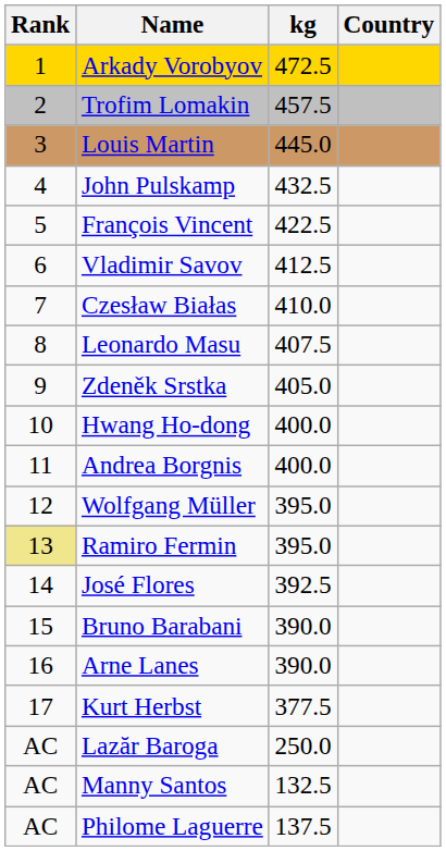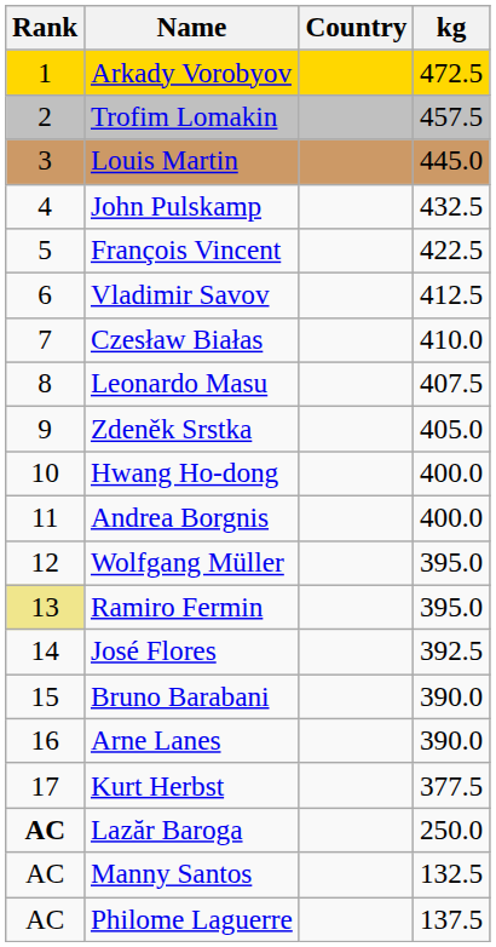 <table class="wikitable sortable" style="text-align:center">
 <tr>
 <th>Rank</th>
 <th>Name</th>
+<th>Country</th>
 <th>kg</th>
-<th>Country</th>
 </tr>
 <tr bgcolor=gold>
 <td>1</td>
 <td align="left"><a href='#'>Arkady Vorobyov</a></td>
+<td align="left"></td>
 <td>472.5</td>
-<td align="left"></td>
 </tr>
 <tr bgcolor=silver>
 <td>2</td>
 <td align="left"><a href='#'>Trofim Lomakin</a></td>
+<td align="left"></td>
 <td>457.5</td>
-<td align="left"></td>
 </tr>
 <tr bgcolor=#CC9966>
 <td>3</td>
 <td align="left"><a href='#'>Louis Martin</a></td>
+<td align="left"></td>
 <td>445.0</td>
-<td align="left"></td>
 </tr>
 <tr>
 <td>4</td>
 <td align="left"><a href='#'>John Pulskamp</a></td>
+<td align="left"></td>
 <td>432.5</td>
-<td align="left"></td>
 </tr>
 <tr>
 <td>5</td>
 <td align="left"><a href='#'>François Vincent</a></td>
+<td align="left"></td>
 <td>422.5</td>
-<td align="left"></td>
 </tr>
 <tr>
 <td>6</td>
 <td align="left"><a href='#'>Vladimir Savov</a></td>
+<td align="left"></td>
 <td>412.5</td>
-<td align="left"></td>
 </tr>
 <tr>
 <td>7</td>
 <td align="left"><a href='#'>Czesław Białas</a></td>
+<td align="left"></td>
 <td>410.0</td>
-<td align="left"></td>
 </tr>
 <tr>
 <td>8</td>
 <td align="left"><a href='#'>Leonardo Masu</a></td>
+<td align="left"></td>
 <td>407.5</td>
-<td align="left"></td>
 </tr>
 <tr>
 <td>9</td>
 <td align="left"><a href='#'>Zdeněk Srstka</a></td>
+<td align="left"></td>
 <td>405.0</td>
-<td align="left"></td>
 </tr>
 <tr>
 <td>10</td>
 <td align="left"><a href='#'>Hwang Ho-dong</a></td>
+<td align="left"></td>
 <td>400.0</td>
-<td align="left"></td>
 </tr>
 <tr>
 <td>11</td>
 <td align="left"><a href='#'>Andrea Borgnis</a></td>
+<td align="left"></td>
 <td>400.0</td>
-<td align="left"></td>
 </tr>
 <tr>
 <td>12</td>
 <td align="left"><a href='#'>Wolfgang Müller</a></td>
+<td align="left"></td>
 <td>395.0</td>
-<td align="left"></td>
 </tr>
 <tr>
 <td style="background: khaki;">13</td>
 <td align="left"><a href='#'>Ramiro Fermin</a></td>
+<td align="left"></td>
 <td>395.0</td>
-<td align="left"></td>
 </tr>
 <tr>
 <td>14</td>
 <td align="left"><a href='#'>José Flores</a></td>
+<td align="left"></td>
 <td>392.5</td>
-<td align="left"></td>
 </tr>
 <tr>
 <td>15</td>
 <td align="left"><a href='#'>Bruno Barabani</a></td>
+<td align="left"></td>
 <td>390.0</td>
-<td align="left"></td>
 </tr>
 <tr>
 <td>16</td>
 <td align="left"><a href='#'>Arne Lanes</a></td>
+<td align="left"></td>
 <td>390.0</td>
-<td align="left"></td>
 </tr>
 <tr>
 <td>17</td>
 <td align="left"><a href='#'>Kurt Herbst</a></td>
+<td align="left"></td>
 <td>377.5</td>
-<td align="left"></td>
 </tr>
 <tr>
-<td>AC</td>
+<td><strong>AC</strong></td>
 <td align="left"><a href='#'>Lazăr Baroga</a></td>
+<td align="left"></td>
 <td>250.0</td>
-<td align="left"></td>
 </tr>
 <tr>
 <td>AC</td>
 <td align="left"><a href='#'>Manny Santos</a></td>
+<td align="left"></td>
 <td>132.5</td>
-<td align="left"></td>
 </tr>
 <tr>
 <td>AC</td>
 <td align="left"><a href='#'>Philome Laguerre</a></td>
+<td align="left"></td>
 <td>137.5</td>
-<td align="left"></td>
 </tr>
 </table>
